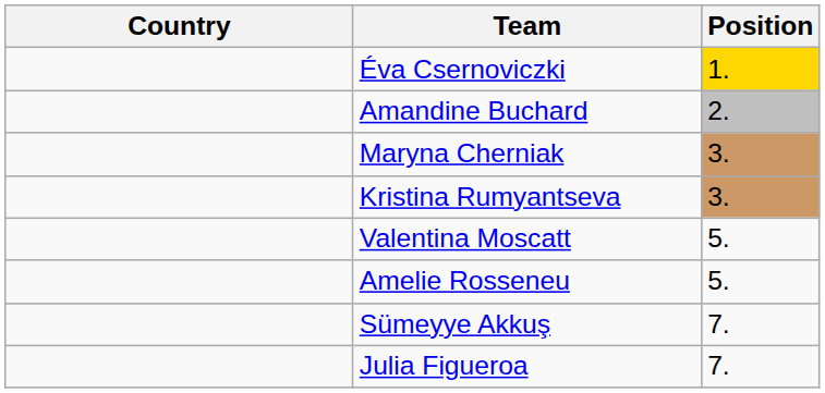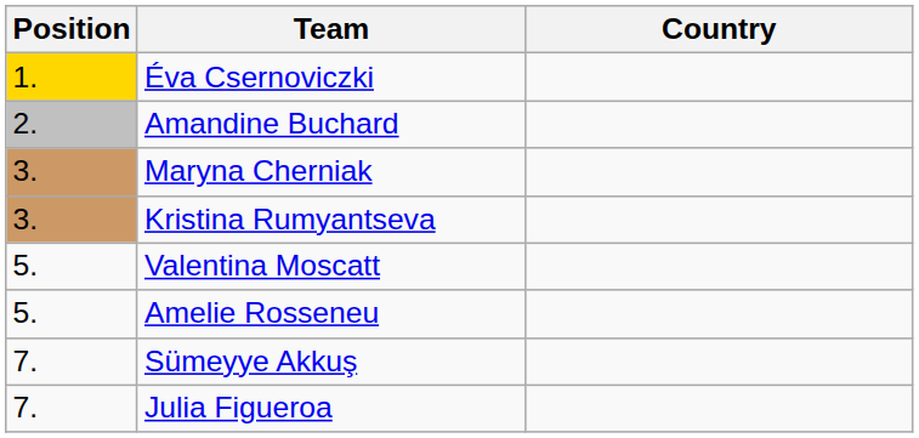 <table class=wikitable>
 <tr>
+<th width=10>Position</th>
+<th width=200>Team</th>
 <th width=200>Country</th>
-<th width=200>Team</th>
-<th width=10>Position</th>
 </tr>
 <tr>
+<td bgcolor=gold>1.</td>
+<td><a href='#'>Éva Csernoviczki</a></td>
 <td></td>
-<td><a href='#'>Éva Csernoviczki</a></td>
-<td bgcolor=gold>1.</td>
 </tr>
 <tr>
+<td bgcolor="silver">2.</td>
+<td><a href='#'>Amandine Buchard</a></td>
 <td></td>
-<td><a href='#'>Amandine Buchard</a></td>
-<td bgcolor="silver">2.</td>
 </tr>
 <tr>
+<td bgcolor="CC9966">3.</td>
+<td><a href='#'>Maryna Cherniak</a></td>
 <td></td>
-<td><a href='#'>Maryna Cherniak</a></td>
-<td bgcolor="CC9966">3.</td>
 </tr>
 <tr>
+<td bgcolor="CC9966">3.</td>
+<td><a href='#'>Kristina Rumyantseva</a></td>
 <td></td>
-<td><a href='#'>Kristina Rumyantseva</a></td>
-<td bgcolor="CC9966">3.</td>
 </tr>
 <tr>
+<td>5.</td>
+<td><a href='#'>Valentina Moscatt</a></td>
 <td></td>
-<td><a href='#'>Valentina Moscatt</a></td>
-<td>5.</td>
 </tr>
 <tr>
+<td>5.</td>
+<td><a href='#'>Amelie Rosseneu</a></td>
 <td></td>
-<td><a href='#'>Amelie Rosseneu</a></td>
-<td>5.</td>
 </tr>
 <tr>
+<td>7.</td>
+<td><a href='#'>Sümeyye Akkuş</a></td>
 <td></td>
-<td><a href='#'>Sümeyye Akkuş</a></td>
-<td>7.</td>
 </tr>
 <tr>
+<td>7.</td>
+<td><a href='#'>Julia Figueroa</a></td>
 <td></td>
-<td><a href='#'>Julia Figueroa</a></td>
-<td>7.</td>
 </tr>
 </table>
